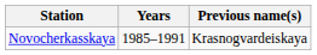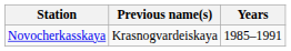 <table class="wikitable" style="text-align:left;">
 <tr>
 <th>Station</th>
+<th>Previous name(s)</th>
 <th>Years</th>
-<th>Previous name(s)</th>
 </tr>
 <tr>
 <td style="text-align: left;"><a href='#'>Novocherkasskaya</a></td>
+<td>Krasnogvardeiskaya</td>
 <td>1985–1991</td>
-<td>Krasnogvardeiskaya</td>
 </tr>
 </table>
